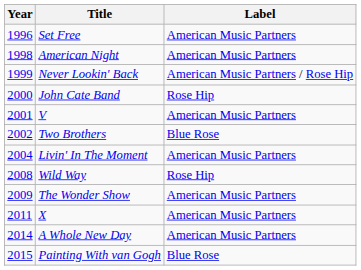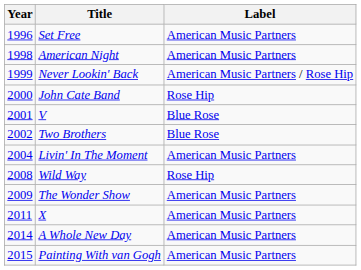 <table class="wikitable">
 <tr>
 <th>Year</th>
 <th>Title</th>
 <th>Label</th>
 </tr>
 <tr>
 <td><a href='#'>1996</a></td>
 <td><em><a href='#'>Set Free</a></em></td>
 <td><a href='#'>American Music Partners</a></td>
 </tr>
 <tr>
 <td><a href='#'>1998</a></td>
 <td><em><a href='#'>American Night</a></em></td>
 <td><a href='#'>American Music Partners</a></td>
 </tr>
 <tr>
 <td><a href='#'>1999</a></td>
 <td><em><a href='#'>Never Lookin' Back</a></em></td>
 <td><a href='#'>American Music Partners</a> / <a href='#'>Rose Hip</a></td>
 </tr>
 <tr>
 <td><a href='#'>2000</a></td>
 <td><em><a href='#'>John Cate Band</a></em></td>
 <td><a href='#'>Rose Hip</a></td>
 </tr>
 <tr>
 <td><a href='#'>2001</a></td>
 <td><em><a href='#'>V</a></em></td>
-<td><a href='#'>American Music Partners</a></td>
+<td><a href='#'>Blue Rose</a></td>
 </tr>
 <tr>
 <td><a href='#'>2002</a></td>
 <td><em><a href='#'>Two Brothers</a></em></td>
 <td><a href='#'>Blue Rose</a></td>
 </tr>
 <tr>
 <td><a href='#'>2004</a></td>
 <td><em><a href='#'>Livin' In The Moment</a></em></td>
 <td><a href='#'>American Music Partners</a></td>
 </tr>
 <tr>
 <td><a href='#'>2008</a></td>
 <td><em><a href='#'>Wild Way</a></em></td>
 <td><a href='#'>Rose Hip</a></td>
 </tr>
 <tr>
 <td><a href='#'>2009</a></td>
 <td><em><a href='#'>The Wonder Show</a></em></td>
 <td><a href='#'>American Music Partners</a></td>
 </tr>
 <tr>
 <td><a href='#'>2011</a></td>
 <td><em><a href='#'>X</a></em></td>
 <td><a href='#'>American Music Partners</a></td>
 </tr>
 <tr>
 <td><a href='#'>2014</a></td>
 <td><em><a href='#'>A Whole New Day</a></em></td>
 <td><a href='#'>American Music Partners</a></td>
 </tr>
 <tr>
 <td><a href='#'>2015</a></td>
 <td><em><a href='#'>Painting With van Gogh</a></em></td>
-<td><a href='#'>Blue Rose</a></td>
+<td><a href='#'>American Music Partners</a></td>
 </tr>
 </table>
